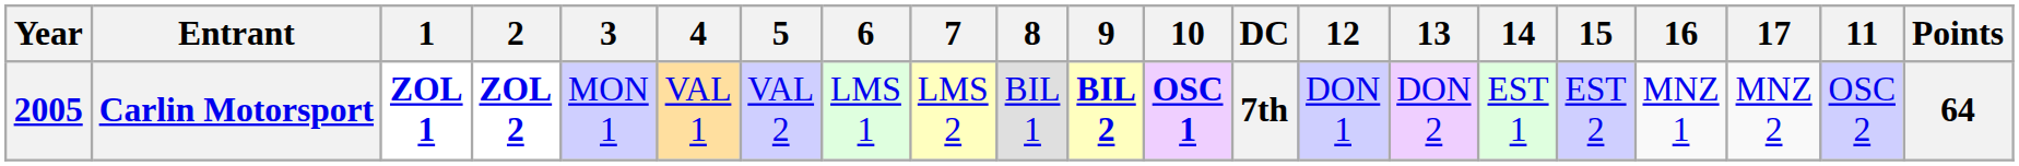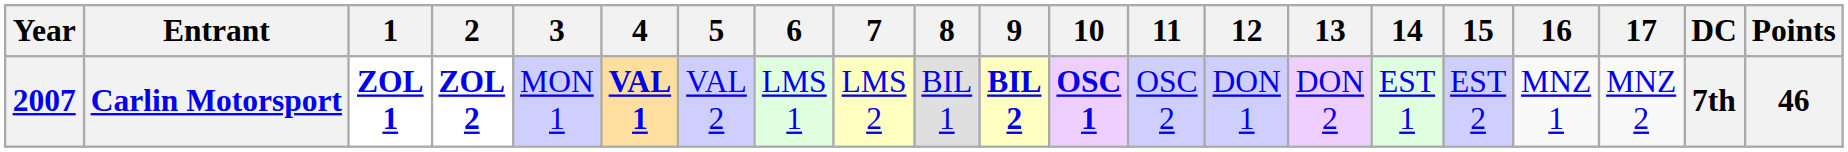 <table class="wikitable" style="text-align:center; font-size:85%">
 <tr>
 <th>Year</th>
 <th>Entrant</th>
 <th>1</th>
 <th>2</th>
 <th>3</th>
 <th>4</th>
 <th>5</th>
 <th>6</th>
 <th>7</th>
 <th>8</th>
 <th>9</th>
 <th>10</th>
-<th>DC</th>
+<th>11</th>
 <th>12</th>
 <th>13</th>
 <th>14</th>
 <th>15</th>
 <th>16</th>
 <th>17</th>
-<th>11</th>
+<th>DC</th>
 <th>Points</th>
 </tr>
 <tr>
-<th><a href='#'>2005</a></th>
+<th><a href='#'>2007</a></th>
 <th nowrap><a href='#'>Carlin Motorsport</a></th>
 <td style="background:#FFFFFF;"><strong><a href='#'>ZOL<br>1</a><br></strong></td>
 <td style="background:#FFFFFF;"><strong><a href='#'>ZOL<br>2</a></strong><br></td>
 <td style="background:#CFCFFF;"><a href='#'>MON<br>1</a><br></td>
-<td style="background:#FFDF9F;"><a href='#'>VAL<br>1</a><br></td>
+<td style="background:#FFDF9F;"><strong><a href='#'>VAL<br>1</a><br></strong></td>
 <td style="background:#CFCFFF;"><a href='#'>VAL<br>2</a><br></td>
 <td style="background:#DFFFDF;"><a href='#'>LMS<br>1</a><br></td>
 <td style="background:#FFFFBF;"><a href='#'>LMS<br>2</a><br></td>
 <td style="background:#dfdfdf;"><a href='#'>BIL<br>1</a><br></td>
 <td style="background:#FFFFBF;"><strong><a href='#'>BIL<br>2</a></strong><br></td>
 <td style="background:#EFCFFF;"><strong><a href='#'>OSC<br>1</a></strong><br></td>
-<th>7th</th>
+<td style="background:#CFCFFF;"><a href='#'>OSC<br>2</a><br></td>
 <td style="background:#CFCFFF;"><a href='#'>DON<br>1</a><br></td>
 <td style="background:#EFCFFF;"><a href='#'>DON<br>2</a><br></td>
 <td style="background:#DFFFDF;"><a href='#'>EST<br>1</a><br></td>
 <td style="background:#CFCFFF;"><a href='#'>EST<br>2</a><br></td>
 <td><a href='#'>MNZ<br>1</a></td>
 <td><a href='#'>MNZ<br>2</a></td>
-<td style="background:#CFCFFF;"><a href='#'>OSC<br>2</a><br></td>
-<th>64</th>
+<th>7th</th>
+<th>46</th>
 </tr>
 </table>
